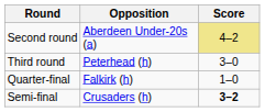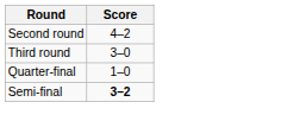 <table class="wikitable" >
 <tr>
 <th width=100>Round</th>
-<th width=160>Opposition</th>
 <th width=80>Score</th>
 </tr>
 <tr>
 <td>Second round</td>
-<td><a href='#'>Aberdeen Under-20s</a> (<a href='#'>a</a>)</td>
-<td align=center style="background: khaki;">4–2</td>
+<td align=center>4–2</td>
 </tr>
 <tr>
 <td>Third round</td>
-<td><a href='#'>Peterhead</a> (<a href='#'>h</a>)</td>
 <td align=center>3–0</td>
 </tr>
 <tr>
 <td>Quarter-final</td>
-<td><a href='#'>Falkirk</a> (<a href='#'>h</a>)</td>
 <td align=center>1–0</td>
 </tr>
 <tr>
 <td>Semi-final</td>
-<td> <a href='#'>Crusaders</a> (<a href='#'>h</a>)</td>
 <td align=center><strong>3–2</strong></td>
 </tr>
 </table>
